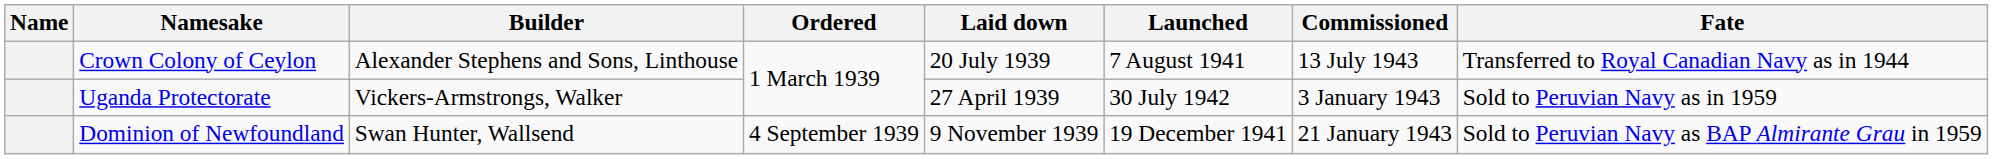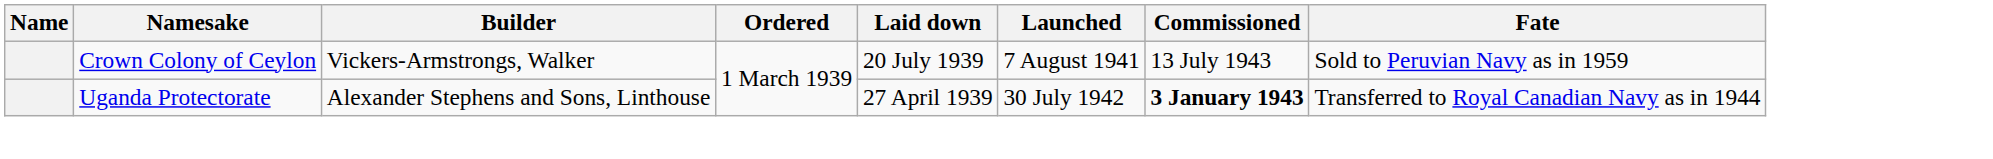 <table class="wikitable plainrowheaders">
 <tr>
 <th scope="col">Name</th>
 <th scope="col">Namesake</th>
 <th scope="col">Builder</th>
 <th scope="col">Ordered</th>
 <th scope="col">Laid down</th>
 <th scope="col">Launched</th>
 <th scope="col">Commissioned</th>
 <th scope="col">Fate</th>
 </tr>
 <tr>
 <th scope="row"></th>
 <td><a href='#'>Crown Colony of Ceylon</a></td>
-<td>Alexander Stephens and Sons, Linthouse</td>
+<td>Vickers-Armstrongs, Walker</td>
 <td rowspan=2>1 March 1939</td>
 <td>20 July 1939</td>
 <td>7 August 1941</td>
 <td>13 July 1943</td>
-<td>Transferred to <a href='#'>Royal Canadian Navy</a> as  in 1944</td>
+<td>Sold to <a href='#'>Peruvian Navy</a> as  in 1959</td>
 </tr>
 <tr>
 <th scope="row"></th>
 <td><a href='#'>Uganda Protectorate</a></td>
-<td>Vickers-Armstrongs, Walker</td>
+<td>Alexander Stephens and Sons, Linthouse</td>
 <td>27 April 1939</td>
 <td>30 July 1942</td>
-<td>3 January 1943</td>
-<td>Sold to <a href='#'>Peruvian Navy</a> as  in 1959</td>
-</tr>
-<tr>
-<th scope="row"></th>
-<td><a href='#'>Dominion of Newfoundland</a></td>
-<td>Swan Hunter, Wallsend</td>
-<td>4 September 1939</td>
-<td>9 November 1939</td>
-<td>19 December 1941</td>
-<td>21 January 1943</td>
-<td>Sold to <a href='#'>Peruvian Navy</a> as <a href='#'>BAP <em>Almirante Grau</em></a> in 1959</td>
+<td><strong>3 January 1943</strong></td>
+<td>Transferred to <a href='#'>Royal Canadian Navy</a> as  in 1944</td>
 </tr>
 </table>
